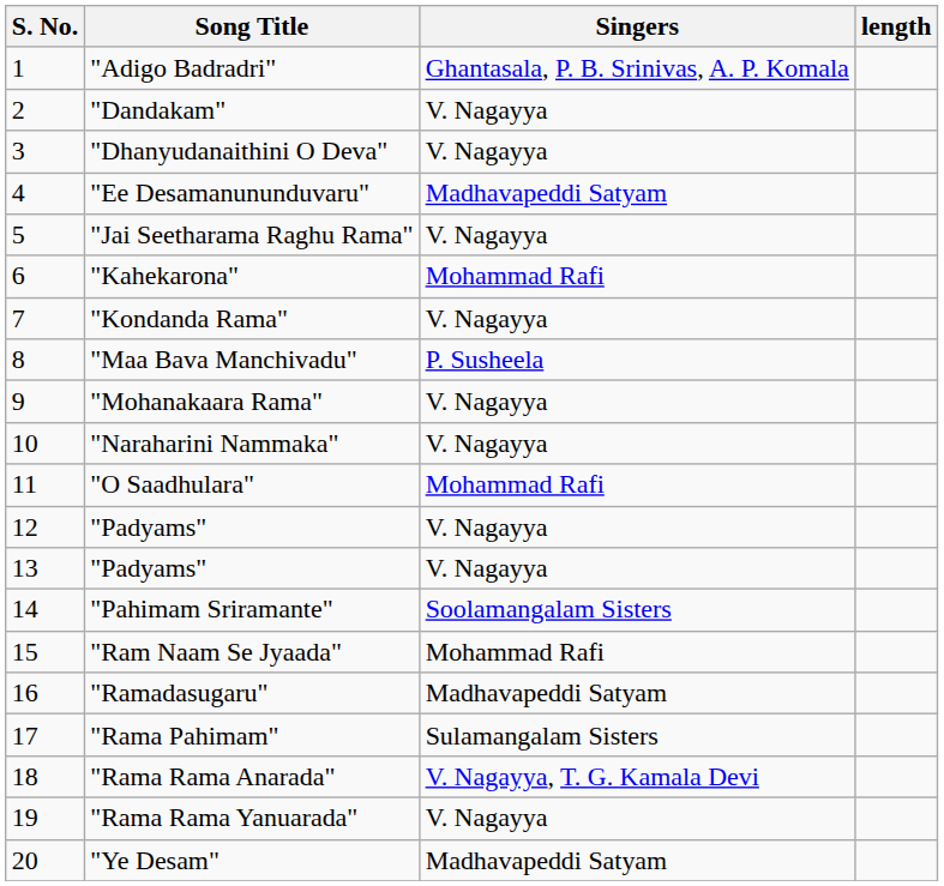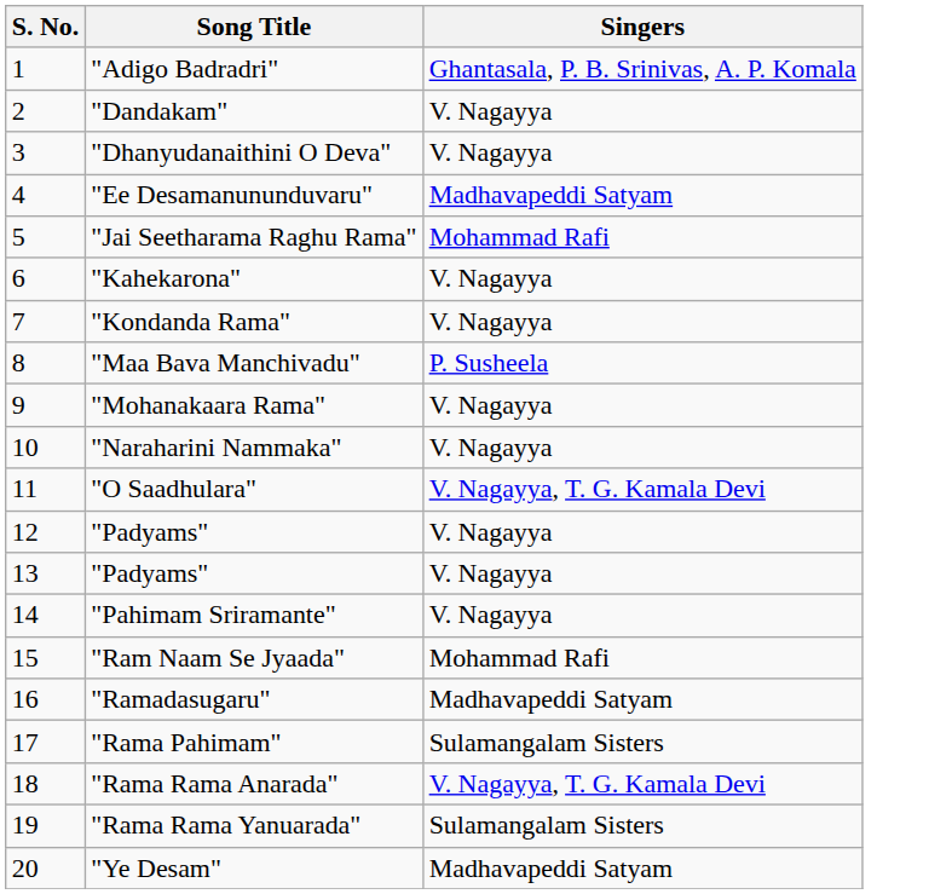 <table class="wikitable">
 <tr>
 <th>S. No.</th>
 <th>Song Title</th>
 <th>Singers</th>
-<th>length</th>
 </tr>
 <tr>
 <td>1</td>
 <td>"Adigo Badradri"</td>
 <td><a href='#'>Ghantasala</a>, <a href='#'>P. B. Srinivas</a>, <a href='#'>A. P. Komala</a></td>
-<td></td>
 </tr>
 <tr>
 <td>2</td>
 <td>"Dandakam"</td>
 <td>V. Nagayya</td>
-<td></td>
 </tr>
 <tr>
 <td>3</td>
 <td>"Dhanyudanaithini O Deva"</td>
 <td>V. Nagayya</td>
-<td></td>
 </tr>
 <tr>
 <td>4</td>
 <td>"Ee Desamanununduvaru"</td>
 <td><a href='#'>Madhavapeddi Satyam</a></td>
-<td></td>
 </tr>
 <tr>
 <td>5</td>
 <td>"Jai Seetharama Raghu Rama"</td>
-<td>V. Nagayya</td>
-<td></td>
+<td><a href='#'>Mohammad Rafi</a></td>
 </tr>
 <tr>
 <td>6</td>
 <td>"Kahekarona"</td>
-<td><a href='#'>Mohammad Rafi</a></td>
-<td></td>
+<td>V. Nagayya</td>
 </tr>
 <tr>
 <td>7</td>
 <td>"Kondanda Rama"</td>
 <td>V. Nagayya</td>
-<td></td>
 </tr>
 <tr>
 <td>8</td>
 <td>"Maa Bava Manchivadu"</td>
 <td><a href='#'>P. Susheela</a></td>
-<td></td>
 </tr>
 <tr>
 <td>9</td>
 <td>"Mohanakaara Rama"</td>
 <td>V. Nagayya</td>
-<td></td>
 </tr>
 <tr>
 <td>10</td>
 <td>"Naraharini Nammaka"</td>
 <td>V. Nagayya</td>
-<td></td>
 </tr>
 <tr>
 <td>11</td>
 <td>"O Saadhulara"</td>
-<td><a href='#'>Mohammad Rafi</a></td>
-<td></td>
+<td><a href='#'>V. Nagayya</a>, <a href='#'>T. G. Kamala Devi</a></td>
 </tr>
 <tr>
 <td>12</td>
 <td>"Padyams"</td>
 <td>V. Nagayya</td>
-<td></td>
 </tr>
 <tr>
 <td>13</td>
 <td>"Padyams"</td>
 <td>V. Nagayya</td>
-<td></td>
 </tr>
 <tr>
 <td>14</td>
 <td>"Pahimam Sriramante"</td>
-<td><a href='#'>Soolamangalam Sisters</a></td>
-<td></td>
+<td>V. Nagayya</td>
 </tr>
 <tr>
 <td>15</td>
 <td>"Ram Naam Se Jyaada"</td>
 <td>Mohammad Rafi</td>
-<td></td>
 </tr>
 <tr>
 <td>16</td>
 <td>"Ramadasugaru"</td>
 <td>Madhavapeddi Satyam</td>
-<td></td>
 </tr>
 <tr>
 <td>17</td>
 <td>"Rama Pahimam"</td>
 <td>Sulamangalam Sisters</td>
-<td></td>
 </tr>
 <tr>
 <td>18</td>
 <td>"Rama Rama Anarada"</td>
 <td><a href='#'>V. Nagayya</a>, <a href='#'>T. G. Kamala Devi</a></td>
-<td></td>
 </tr>
 <tr>
 <td>19</td>
 <td>"Rama Rama Yanuarada"</td>
-<td>V. Nagayya</td>
-<td></td>
+<td>Sulamangalam Sisters</td>
 </tr>
 <tr>
 <td>20</td>
 <td>"Ye Desam"</td>
 <td>Madhavapeddi Satyam</td>
-<td></td>
 </tr>
 </table>
